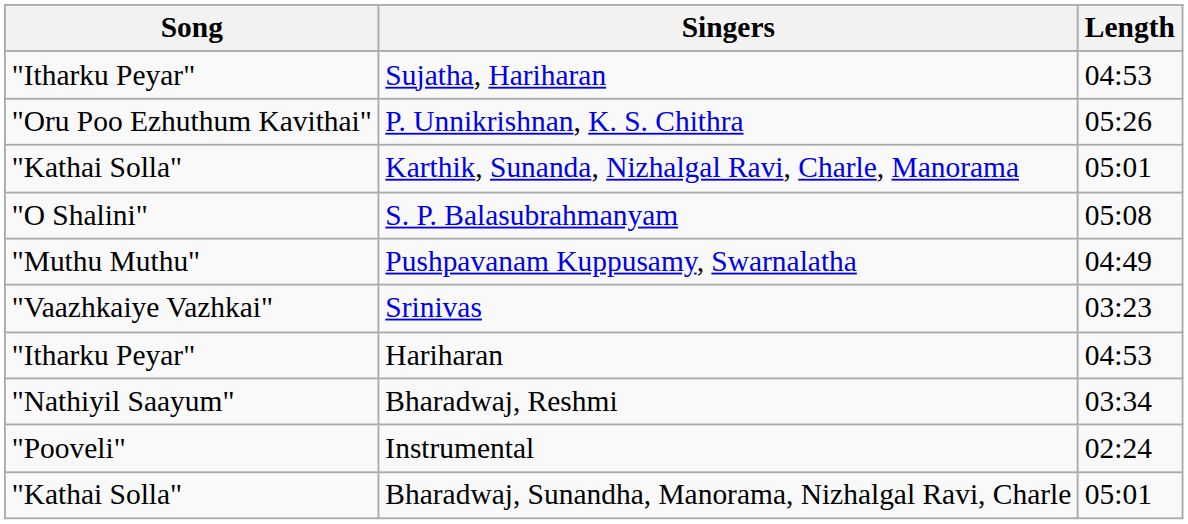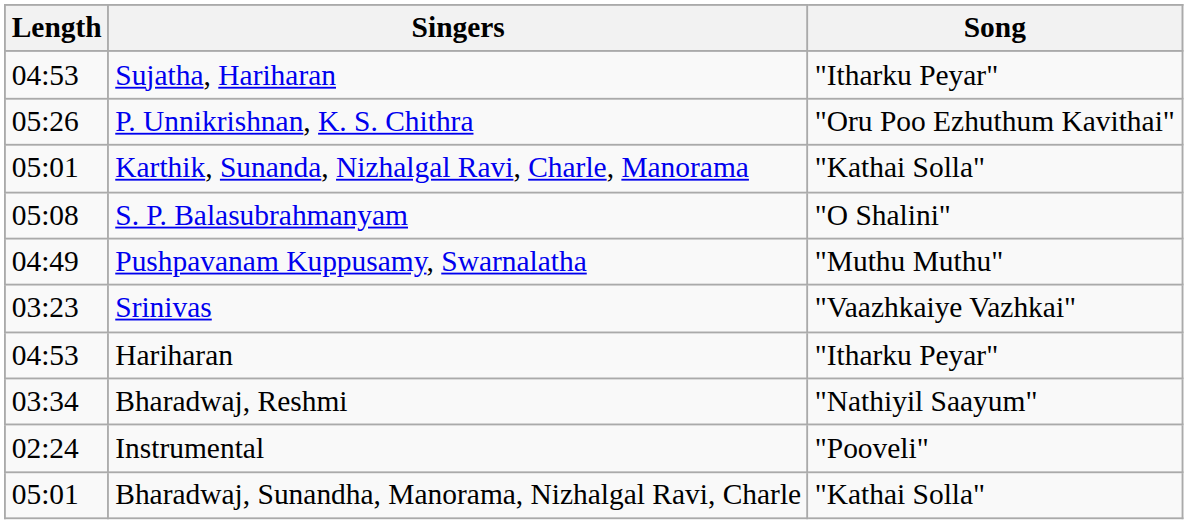 <table class="wikitable">
 <tr style="background:#cccccf; text-align:center;">
+<th>Length</th>
+<th>Singers</th>
 <th>Song</th>
-<th>Singers</th>
-<th>Length</th>
 </tr>
 <tr>
+<td>04:53</td>
+<td><a href='#'>Sujatha</a>, <a href='#'>Hariharan</a></td>
 <td>"Itharku Peyar"</td>
-<td><a href='#'>Sujatha</a>, <a href='#'>Hariharan</a></td>
-<td>04:53</td>
 </tr>
 <tr>
+<td>05:26</td>
+<td><a href='#'>P. Unnikrishnan</a>, <a href='#'>K. S. Chithra</a></td>
 <td>"Oru Poo Ezhuthum Kavithai"</td>
-<td><a href='#'>P. Unnikrishnan</a>, <a href='#'>K. S. Chithra</a></td>
-<td>05:26</td>
 </tr>
 <tr>
+<td>05:01</td>
+<td><a href='#'>Karthik</a>, <a href='#'>Sunanda</a>, <a href='#'>Nizhalgal Ravi</a>, <a href='#'>Charle</a>, <a href='#'>Manorama</a></td>
 <td>"Kathai Solla"</td>
-<td><a href='#'>Karthik</a>, <a href='#'>Sunanda</a>, <a href='#'>Nizhalgal Ravi</a>, <a href='#'>Charle</a>, <a href='#'>Manorama</a></td>
-<td>05:01</td>
 </tr>
 <tr>
+<td>05:08</td>
+<td><a href='#'>S. P. Balasubrahmanyam</a></td>
 <td>"O Shalini"</td>
-<td><a href='#'>S. P. Balasubrahmanyam</a></td>
-<td>05:08</td>
 </tr>
 <tr>
+<td>04:49</td>
+<td><a href='#'>Pushpavanam Kuppusamy</a>, <a href='#'>Swarnalatha</a></td>
 <td>"Muthu Muthu"</td>
-<td><a href='#'>Pushpavanam Kuppusamy</a>, <a href='#'>Swarnalatha</a></td>
-<td>04:49</td>
 </tr>
 <tr>
+<td>03:23</td>
+<td><a href='#'>Srinivas</a></td>
 <td>"Vaazhkaiye Vazhkai"</td>
-<td><a href='#'>Srinivas</a></td>
-<td>03:23</td>
 </tr>
 <tr>
+<td>04:53</td>
+<td>Hariharan</td>
 <td>"Itharku Peyar"</td>
-<td>Hariharan</td>
-<td>04:53</td>
 </tr>
 <tr>
+<td>03:34</td>
+<td>Bharadwaj, Reshmi</td>
 <td>"Nathiyil Saayum"</td>
-<td>Bharadwaj, Reshmi</td>
-<td>03:34</td>
 </tr>
 <tr>
+<td>02:24</td>
+<td>Instrumental</td>
 <td>"Pooveli"</td>
-<td>Instrumental</td>
-<td>02:24</td>
 </tr>
 <tr>
+<td>05:01</td>
+<td>Bharadwaj, Sunandha, Manorama, Nizhalgal Ravi, Charle</td>
 <td>"Kathai Solla"</td>
-<td>Bharadwaj, Sunandha, Manorama, Nizhalgal Ravi, Charle</td>
-<td>05:01</td>
 </tr>
 </table>
